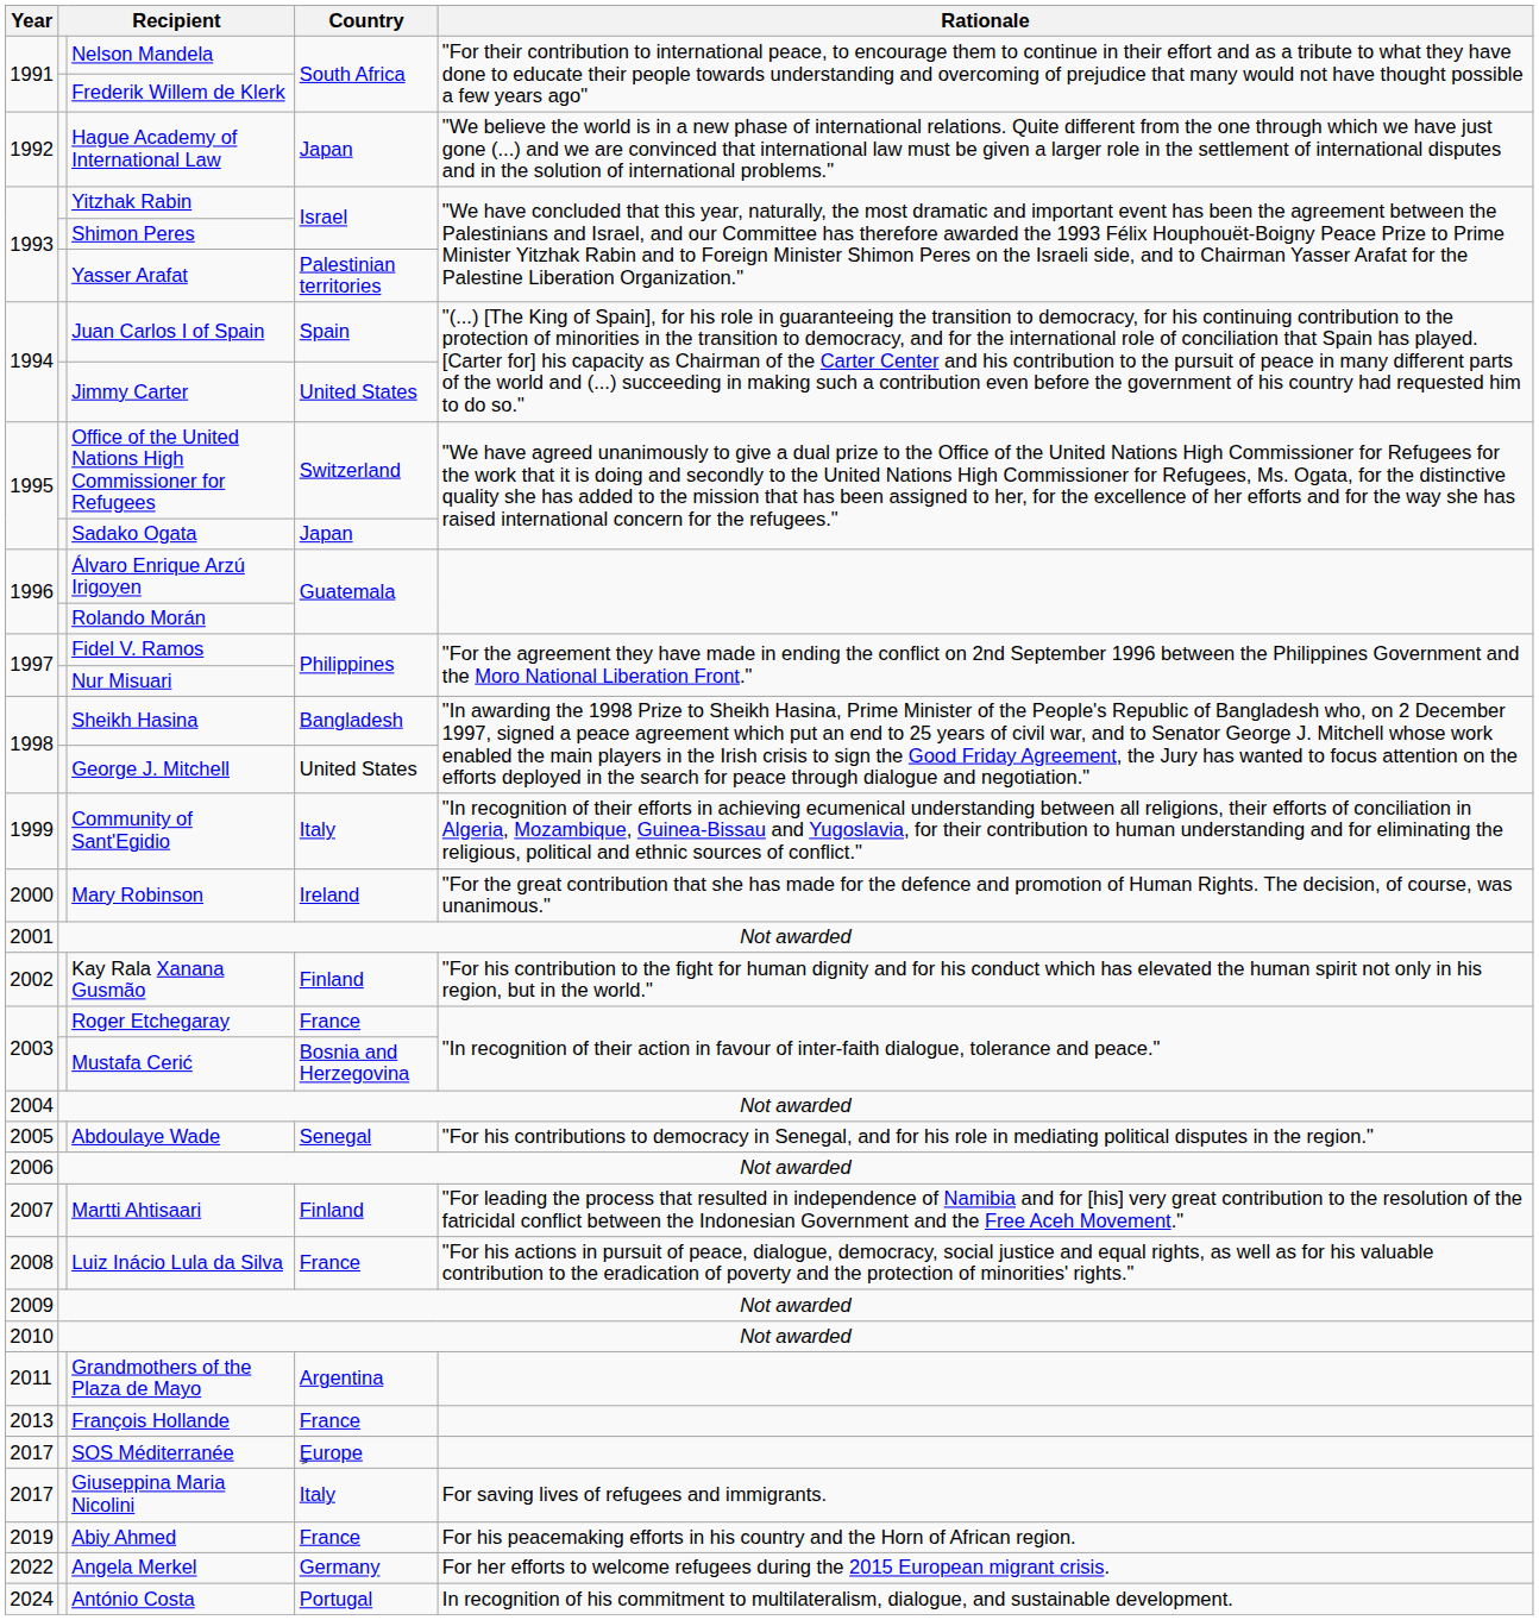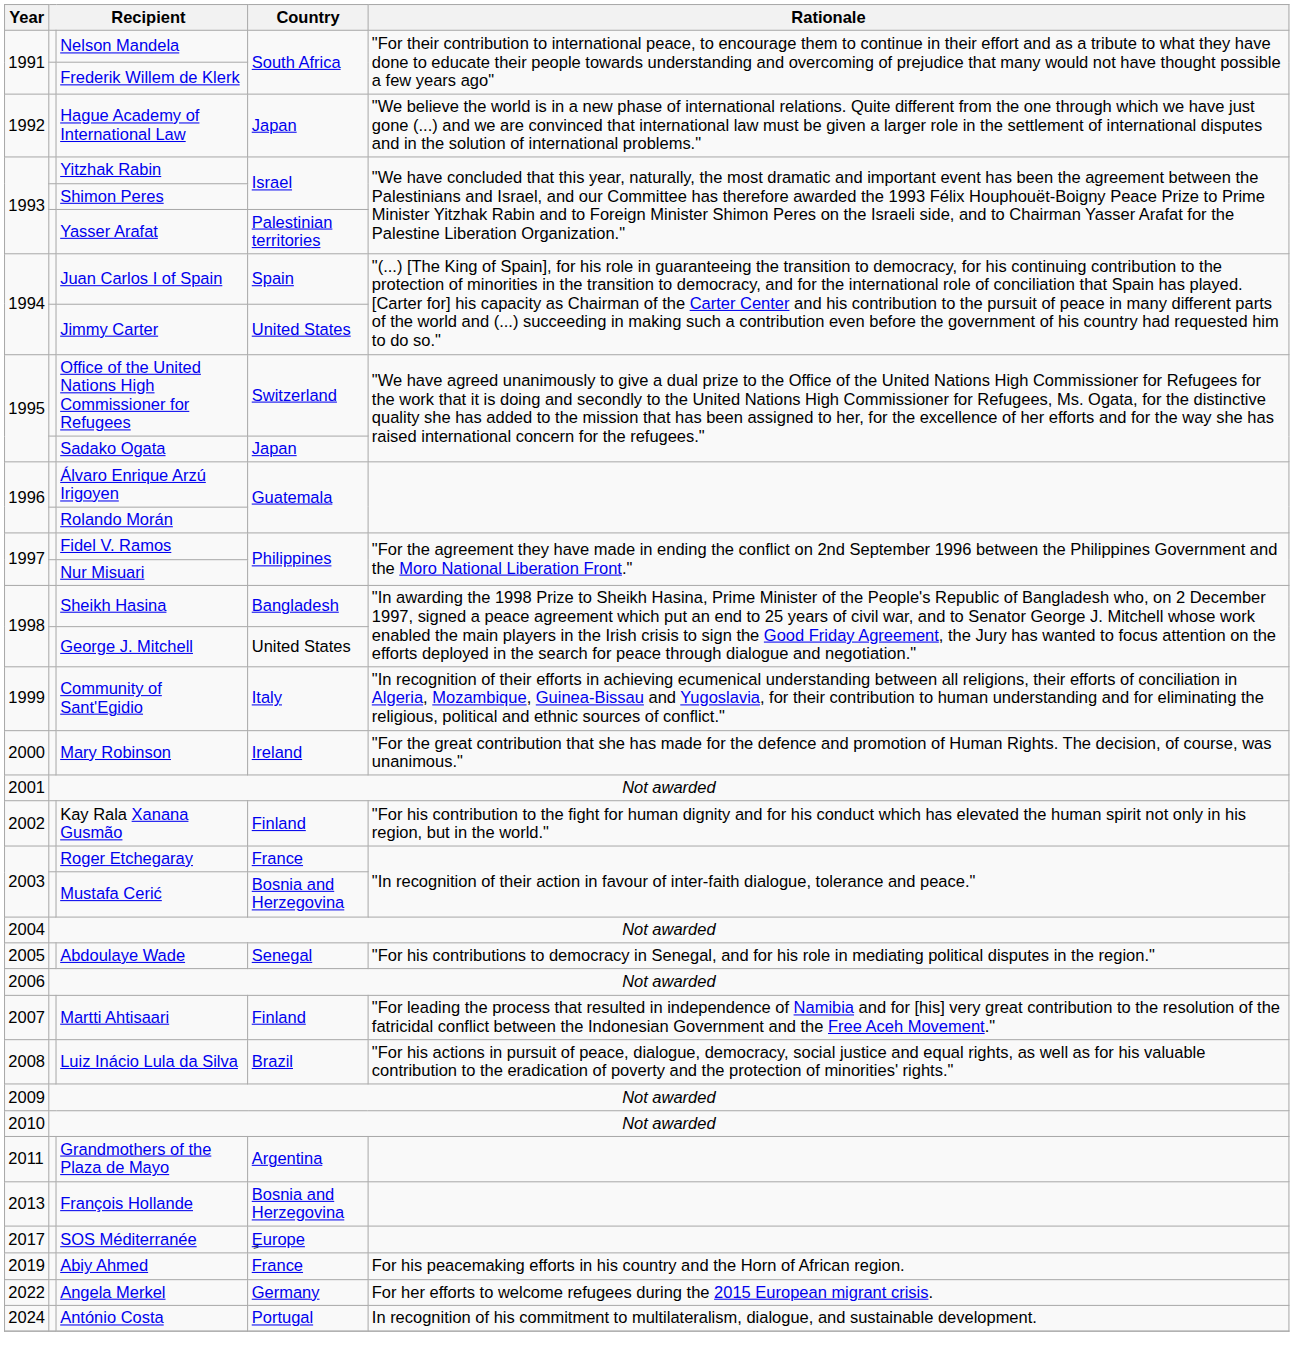 <table align="center" class="wikitable">
 <tr>
 <th>Year</th>
 <th colspan=2>Recipient</th>
 <th>Country</th>
 <th>Rationale</th>
 </tr>
 <tr>
 <td rowspan=2>1991</td>
 <td></td>
 <td><a href='#'>Nelson Mandela</a></td>
 <td rowspan=2><a href='#'>South Africa</a></td>
 <td rowspan=2>"For their contribution to international peace, to encourage them to continue in their effort and as a tribute to what they have done to educate their people towards understanding and overcoming of prejudice that many would not have thought possible a few years ago"</td>
 </tr>
 <tr>
 <td></td>
 <td><a href='#'>Frederik Willem de Klerk</a></td>
 </tr>
 <tr>
 <td>1992</td>
 <td></td>
 <td><a href='#'>Hague Academy of International Law</a></td>
 <td><a href='#'>Japan</a></td>
 <td>"We believe the world is in a new phase of international relations. Quite different from the one through which we have just gone (...) and we are convinced that international law must be given a larger role in the settlement of international disputes and in the solution of international problems."</td>
 </tr>
 <tr>
 <td rowspan=3>1993</td>
 <td></td>
 <td><a href='#'>Yitzhak Rabin</a></td>
 <td rowspan=2><a href='#'>Israel</a></td>
 <td rowspan=3>"We have concluded that this year, naturally, the most dramatic and important event has been the agreement between the Palestinians and Israel, and our Committee has therefore awarded the 1993 Félix Houphouët-Boigny Peace Prize to Prime Minister Yitzhak Rabin and to Foreign Minister Shimon Peres on the Israeli side, and to Chairman Yasser Arafat for the Palestine Liberation Organization."</td>
 </tr>
 <tr>
 <td></td>
 <td><a href='#'>Shimon Peres</a></td>
 </tr>
 <tr>
 <td></td>
 <td><a href='#'>Yasser Arafat</a></td>
 <td><a href='#'>Palestinian territories</a></td>
 </tr>
 <tr>
 <td rowspan=2>1994</td>
 <td></td>
 <td><a href='#'>Juan Carlos I of Spain</a></td>
 <td><a href='#'>Spain</a></td>
 <td rowspan=2>"(...) [The King of Spain], for his role in guaranteeing the transition to democracy, for his continuing contribution to the protection of minorities in the transition to democracy, and for the international role of conciliation that Spain has played. [Carter for] his capacity as Chairman of the <a href='#'>Carter Center</a> and his contribution to the pursuit of peace in many different parts of the world and (...) succeeding in making such a contribution even before the government of his country had requested him to do so."</td>
 </tr>
 <tr>
 <td></td>
 <td><a href='#'>Jimmy Carter</a></td>
 <td><a href='#'>United States</a></td>
 </tr>
 <tr>
 <td rowspan=2>1995</td>
 <td></td>
 <td><a href='#'>Office of the United Nations High Commissioner for Refugees</a></td>
 <td><a href='#'>Switzerland</a></td>
 <td rowspan=2>"We have agreed unanimously to give a dual prize to the Office of the United Nations High Commissioner for Refugees for the work that it is doing and secondly to the United Nations High Commissioner for Refugees, Ms. Ogata, for the distinctive quality she has added to the mission that has been assigned to her, for the excellence of her efforts and for the way she has raised international concern for the refugees."</td>
 </tr>
 <tr>
 <td></td>
 <td><a href='#'>Sadako Ogata</a></td>
 <td><a href='#'>Japan</a></td>
 </tr>
 <tr>
 <td rowspan=2>1996</td>
 <td></td>
 <td><a href='#'>Álvaro Enrique Arzú Irigoyen</a></td>
 <td rowspan=2><a href='#'>Guatemala</a></td>
 <td rowspan=2></td>
 </tr>
 <tr>
 <td></td>
 <td><a href='#'>Rolando Morán</a></td>
 </tr>
 <tr>
 <td rowspan=2>1997</td>
 <td></td>
 <td><a href='#'>Fidel V. Ramos</a></td>
 <td rowspan=2><a href='#'>Philippines</a></td>
 <td rowspan=2>"For the agreement they have made in ending the conflict on 2nd September 1996 between the Philippines Government and the <a href='#'>Moro National Liberation Front</a>."</td>
 </tr>
 <tr>
 <td></td>
 <td><a href='#'>Nur Misuari</a></td>
 </tr>
 <tr>
 <td rowspan=2>1998</td>
 <td></td>
 <td><a href='#'>Sheikh Hasina</a></td>
 <td><a href='#'>Bangladesh</a></td>
 <td rowspan=2>"In awarding the 1998 Prize to Sheikh Hasina, Prime Minister of the People's Republic of Bangladesh who, on 2 December 1997, signed a peace agreement which put an end to 25 years of civil war, and to Senator George J. Mitchell whose work enabled the main players in the Irish crisis to sign the <a href='#'>Good Friday Agreement</a>, the Jury has wanted to focus attention on the efforts deployed in the search for peace through dialogue and negotiation."</td>
 </tr>
 <tr>
 <td></td>
 <td><a href='#'>George J. Mitchell</a></td>
 <td>United States</td>
 </tr>
 <tr>
 <td>1999</td>
 <td></td>
 <td><a href='#'>Community of Sant'Egidio</a></td>
 <td><a href='#'>Italy</a></td>
 <td>"In recognition of their efforts in achieving ecumenical understanding between all religions, their efforts of conciliation in <a href='#'>Algeria</a>, <a href='#'>Mozambique</a>, <a href='#'>Guinea-Bissau</a> and <a href='#'>Yugoslavia</a>, for their contribution to human understanding and for eliminating the religious, political and ethnic sources of conflict."</td>
 </tr>
 <tr>
 <td>2000</td>
 <td></td>
 <td><a href='#'>Mary Robinson</a></td>
 <td><a href='#'>Ireland</a></td>
 <td>"For the great contribution that she has made for the defence and promotion of Human Rights. The decision, of course, was unanimous."</td>
 </tr>
 <tr>
 <td>2001</td>
 <td style="text-align: center;" colspan=4><em>Not awarded</em></td>
 </tr>
 <tr>
 <td>2002</td>
 <td></td>
 <td>Kay Rala <a href='#'>Xanana Gusmão</a></td>
 <td><a href='#'>Finland</a></td>
 <td>"For his contribution to the fight for human dignity and for his conduct which has elevated the human spirit not only in his region, but in the world."</td>
 </tr>
 <tr>
 <td rowspan=2>2003</td>
 <td></td>
 <td><a href='#'>Roger Etchegaray</a></td>
 <td><a href='#'>France</a></td>
 <td rowspan=2>"In recognition of their action in favour of inter-faith dialogue, tolerance and peace."</td>
 </tr>
 <tr>
 <td></td>
 <td><a href='#'>Mustafa Cerić</a></td>
 <td><a href='#'>Bosnia and Herzegovina</a></td>
 </tr>
 <tr>
 <td>2004</td>
 <td style="text-align: center;" colspan=4><em>Not awarded</em></td>
 </tr>
 <tr>
 <td>2005</td>
 <td></td>
 <td><a href='#'>Abdoulaye Wade</a></td>
 <td><a href='#'>Senegal</a></td>
 <td>"For his contributions to democracy in Senegal, and for his role in mediating political disputes in the region."</td>
 </tr>
 <tr>
 <td>2006</td>
 <td style="text-align: center;" colspan=4><em>Not awarded</em></td>
 </tr>
 <tr>
 <td>2007</td>
 <td></td>
 <td><a href='#'>Martti Ahtisaari</a></td>
 <td><a href='#'>Finland</a></td>
 <td>"For leading the process that resulted in independence of <a href='#'>Namibia</a> and for [his] very great contribution to the resolution of the fatricidal conflict between the Indonesian Government and the <a href='#'>Free Aceh Movement</a>."</td>
 </tr>
 <tr>
 <td>2008</td>
 <td></td>
 <td><a href='#'>Luiz Inácio Lula da Silva</a></td>
-<td><a href='#'>France</a></td>
+<td><a href='#'>Brazil</a></td>
 <td>"For his actions in pursuit of peace, dialogue, democracy, social justice and equal rights, as well as for his valuable contribution to the eradication of poverty and the protection of minorities' rights."</td>
 </tr>
 <tr>
 <td>2009</td>
 <td style="text-align: center;" colspan=4><em>Not awarded</em></td>
 </tr>
 <tr>
 <td>2010</td>
 <td style="text-align: center;" colspan=4><em>Not awarded</em></td>
 </tr>
 <tr>
 <td>2011</td>
 <td></td>
 <td><a href='#'>Grandmothers of the Plaza de Mayo</a></td>
 <td><a href='#'>Argentina</a></td>
 <td></td>
 </tr>
 <tr>
 <td>2013</td>
 <td></td>
 <td><a href='#'>François Hollande</a></td>
-<td><a href='#'>France</a></td>
+<td><a href='#'>Bosnia and Herzegovina</a></td>
 <td></td>
 </tr>
 <tr>
 <td>2017</td>
 <td></td>
 <td><a href='#'>SOS Méditerranée</a></td>
 <td>ٍ<a href='#'>Europe</a></td>
 <td></td>
-</tr>
-<tr>
-<td>2017</td>
-<td></td>
-<td><a href='#'>Giuseppina Maria Nicolini</a></td>
-<td><a href='#'>Italy</a></td>
-<td>For saving lives of refugees and immigrants.</td>
 </tr>
 <tr>
 <td>2019</td>
 <td></td>
 <td><a href='#'>Abiy Ahmed</a></td>
 <td><a href='#'>France</a></td>
 <td>For his peacemaking efforts in his country and the Horn of African region.</td>
 </tr>
 <tr>
 <td>2022</td>
 <td></td>
 <td><a href='#'>Angela Merkel</a></td>
 <td><a href='#'>Germany</a></td>
 <td>For her efforts to welcome refugees during the <a href='#'>2015 European migrant crisis</a>.</td>
 </tr>
 <tr>
 <td>2024</td>
 <td></td>
 <td><a href='#'>António Costa</a></td>
 <td><a href='#'>Portugal</a></td>
 <td>In recognition of his commitment to multilateralism, dialogue, and sustainable development.</td>
 </tr>
 <tr>
 </tr>
 </table>
